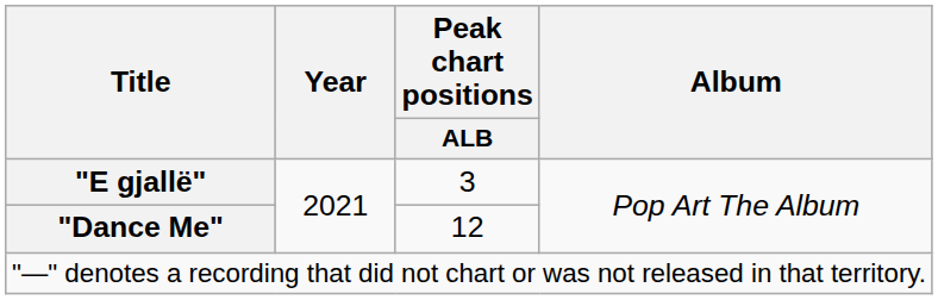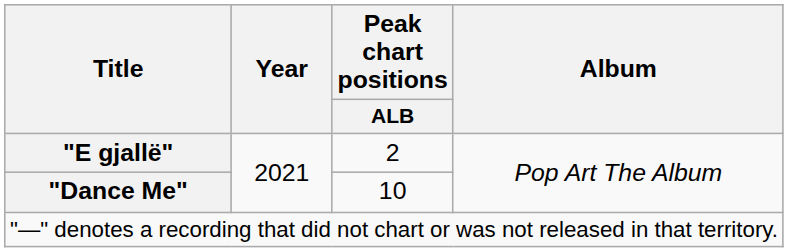 <table class="wikitable plainrowheaders" style="text-align:center;">
 <tr>
 <th scope="col" rowspan="2">Title</th>
 <th scope="col" rowspan="2">Year</th>
 <th scope="col" colspan="1">Peak<br>chart<br>positions</th>
 <th scope="col" rowspan="2">Album</th>
 </tr>
 <tr>
 <th style="width:3em; font-size:85%;">ALB<br></th>
 </tr>
 <tr>
 <th scope="row">"E gjallë"</th>
 <td rowspan="2">2021</td>
-<td>3</td>
+<td>2</td>
 <td rowspan="2"><em>Pop Art The Album</em></td>
 </tr>
 <tr>
 <th scope="row">"Dance Me"<br></th>
-<td>12</td>
+<td>10</td>
 </tr>
 <tr>
 <td colspan="11" style="font-size:90%">"—" denotes a recording that did not chart or was not released in that territory.</td>
 </tr>
 </table>
